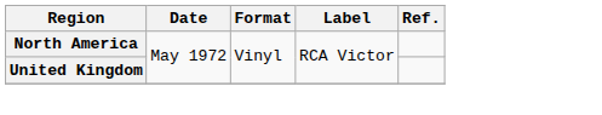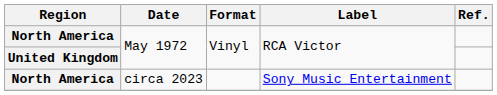 <table class="wikitable plainrowheaders">
 <tr>
 <th scope="col">Region</th>
 <th scope="col">Date</th>
 <th scope="col">Format</th>
 <th scope="col">Label</th>
 <th scope="col">Ref.</th>
 </tr>
 <tr>
 <th scope="row">North America</th>
 <td rowspan="2">May 1972</td>
 <td rowspan="2">Vinyl</td>
 <td rowspan="2">RCA Victor</td>
 <td></td>
 </tr>
 <tr>
 <th scope="row">United Kingdom</th>
 <td></td>
 </tr>
 <tr>
+<th scope="row">North America</th>
+<td>circa 2023</td>
+<td></td>
+<td><a href='#'>Sony Music Entertainment</a></td>
+<td></td>
+</tr>
+<tr>
 </tr>
 </table>
